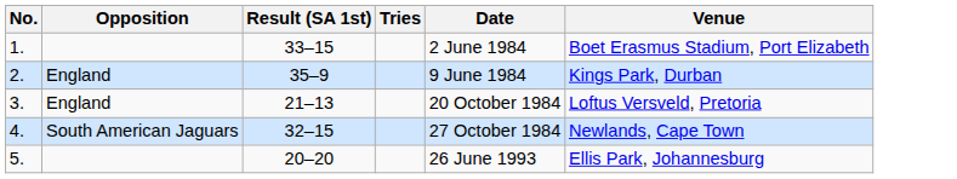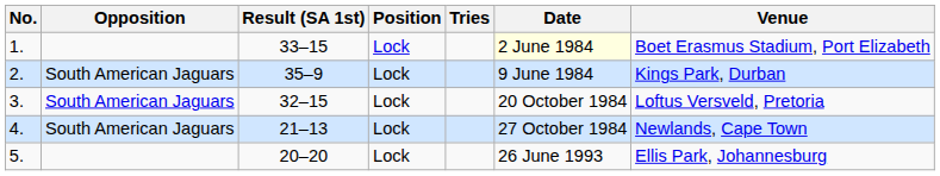 <table class="wikitable sortable">
 <tr>
 <th>No.</th>
 <th>Opposition</th>
 <th>Result (SA 1st)</th>
+<th>Position</th>
 <th>Tries</th>
 <th>Date</th>
 <th>Venue</th>
 </tr>
 <tr>
 <td>1.</td>
 <td></td>
 <td align="center">33–15</td>
+<td><a href='#'>Lock</a></td>
 <td></td>
-<td>2 June 1984</td>
+<td style="background: lightyellow;">2 June 1984</td>
 <td><a href='#'>Boet Erasmus Stadium</a>, <a href='#'>Port Elizabeth</a></td>
 </tr>
 <tr style="background: #D0E6FF;">
 <td>2.</td>
-<td> England</td>
+<td> South American Jaguars</td>
 <td align="center">35–9</td>
+<td>Lock</td>
 <td></td>
 <td>9 June 1984</td>
 <td><a href='#'>Kings Park</a>, <a href='#'>Durban</a></td>
 </tr>
 <tr>
 <td>3.</td>
-<td> England</td>
-<td align="center">21–13</td>
+<td> <a href='#'>South American Jaguars</a></td>
+<td align="center">32–15</td>
+<td>Lock</td>
 <td></td>
 <td>20 October 1984</td>
 <td><a href='#'>Loftus Versveld</a>, <a href='#'>Pretoria</a></td>
 </tr>
 <tr style="background: #D0E6FF;">
 <td>4.</td>
 <td> South American Jaguars</td>
-<td align="center">32–15</td>
+<td align="center">21–13</td>
+<td>Lock</td>
 <td></td>
 <td>27 October 1984</td>
 <td><a href='#'>Newlands</a>, <a href='#'>Cape Town</a></td>
 </tr>
 <tr>
 <td>5.</td>
 <td></td>
 <td align="center">20–20</td>
+<td>Lock</td>
 <td></td>
 <td>26 June 1993</td>
 <td><a href='#'>Ellis Park</a>, <a href='#'>Johannesburg</a></td>
 </tr>
 </table>
